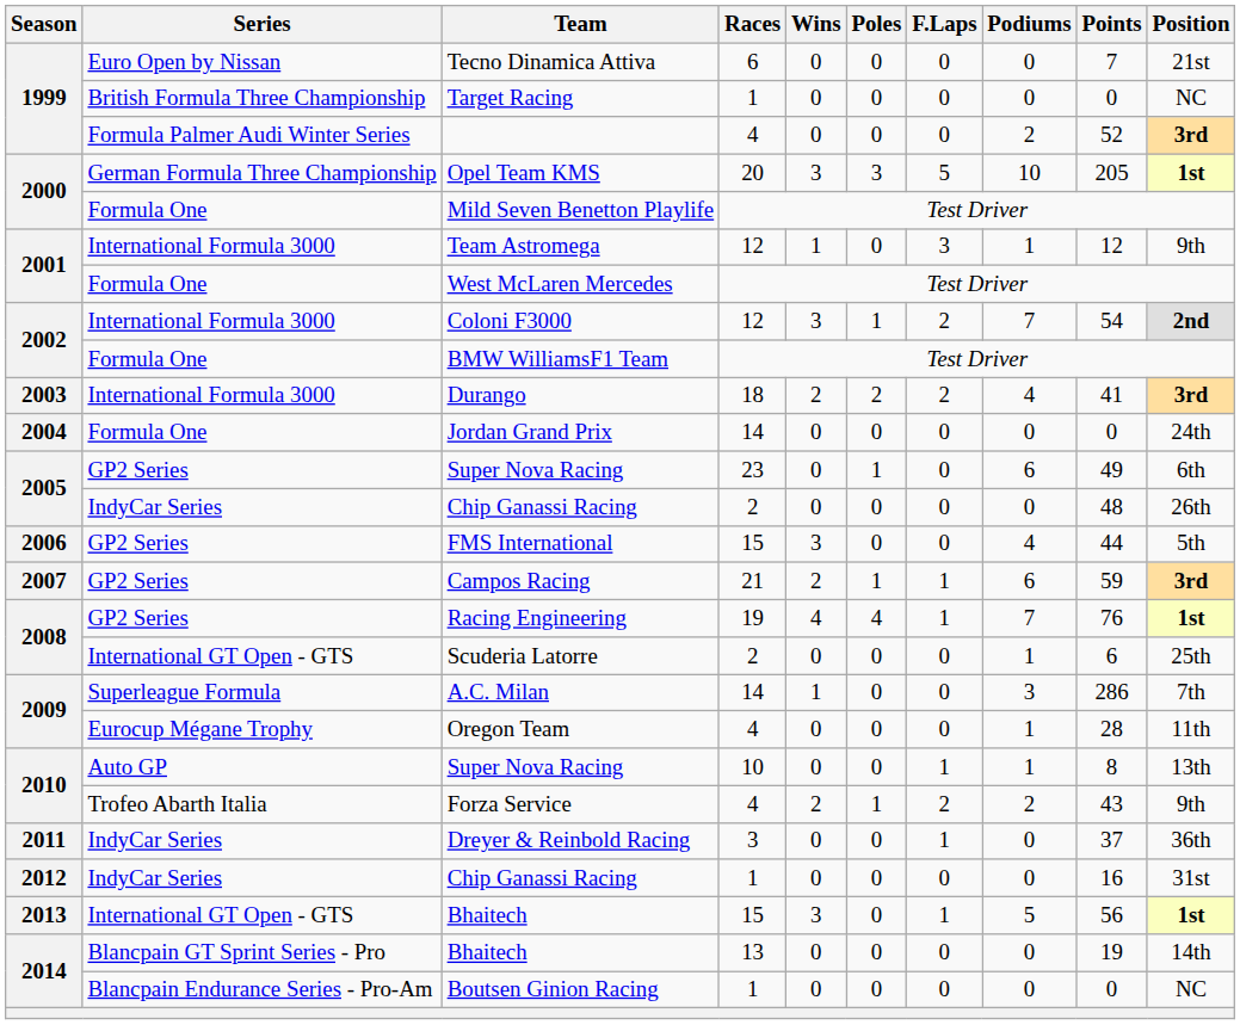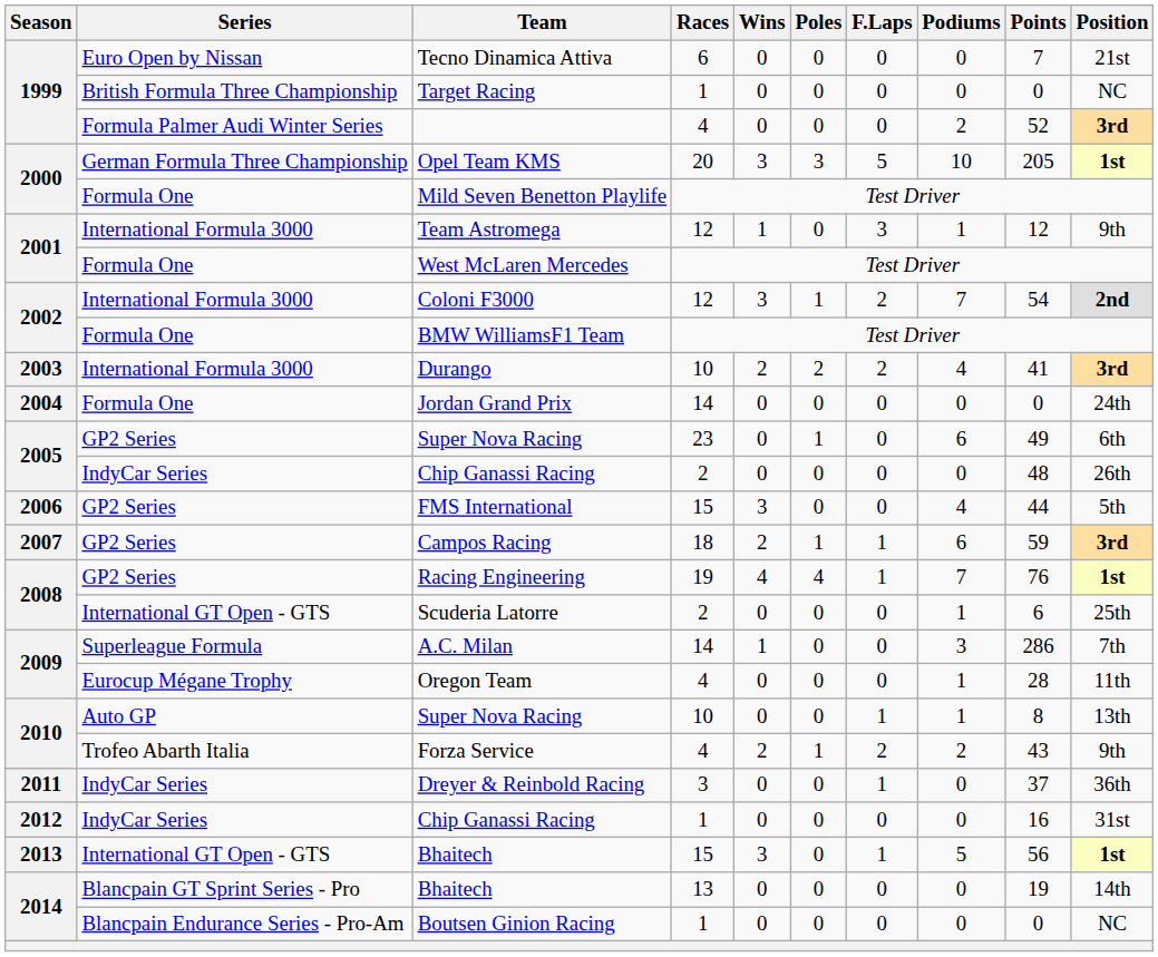 <table class="wikitable" style="font-size: 90%; text-align:center">
 <tr>
 <th>Season</th>
 <th>Series</th>
 <th>Team</th>
 <th>Races</th>
 <th>Wins</th>
 <th>Poles</th>
 <th>F.Laps</th>
 <th>Podiums</th>
 <th>Points</th>
 <th>Position</th>
 </tr>
 <tr>
 <th rowspan=3>1999</th>
 <td align=left><a href='#'>Euro Open by Nissan</a></td>
 <td align=left>Tecno Dinamica Attiva</td>
 <td>6</td>
 <td>0</td>
 <td>0</td>
 <td>0</td>
 <td>0</td>
 <td>7</td>
 <td>21st</td>
 </tr>
 <tr>
 <td align=left><a href='#'>British Formula Three Championship</a></td>
 <td align=left><a href='#'>Target Racing</a></td>
 <td>1</td>
 <td>0</td>
 <td>0</td>
 <td>0</td>
 <td>0</td>
 <td>0</td>
 <td>NC</td>
 </tr>
 <tr>
 <td align=left><a href='#'>Formula Palmer Audi Winter Series</a></td>
 <td align=left></td>
 <td>4</td>
 <td>0</td>
 <td>0</td>
 <td>0</td>
 <td>2</td>
 <td>52</td>
 <td style="background:#FFDF9F;"><strong>3rd</strong></td>
 </tr>
 <tr>
 <th rowspan=2>2000</th>
 <td align=left nowrap><a href='#'>German Formula Three Championship</a></td>
 <td align=left><a href='#'>Opel Team KMS</a></td>
 <td>20</td>
 <td>3</td>
 <td>3</td>
 <td>5</td>
 <td>10</td>
 <td>205</td>
 <td style="background:#FBFFBF;"><strong>1st</strong></td>
 </tr>
 <tr>
 <td align=left><a href='#'>Formula One</a></td>
 <td align=left nowrap><a href='#'>Mild Seven Benetton Playlife</a></td>
 <td colspan=7><em>Test Driver</em></td>
 </tr>
 <tr>
 <th rowspan=2>2001</th>
 <td align=left><a href='#'>International Formula 3000</a></td>
 <td align=left><a href='#'>Team Astromega</a></td>
 <td>12</td>
 <td>1</td>
 <td>0</td>
 <td>3</td>
 <td>1</td>
 <td>12</td>
 <td>9th</td>
 </tr>
 <tr>
 <td align=left><a href='#'>Formula One</a></td>
 <td align=left><a href='#'>West McLaren Mercedes</a></td>
 <td colspan=7><em>Test Driver</em></td>
 </tr>
 <tr>
 <th rowspan=2>2002</th>
 <td align=left><a href='#'>International Formula 3000</a></td>
 <td align=left><a href='#'>Coloni F3000</a></td>
 <td>12</td>
 <td>3</td>
 <td>1</td>
 <td>2</td>
 <td>7</td>
 <td>54</td>
 <td style="background:#DFDFDF;"><strong>2nd</strong></td>
 </tr>
 <tr>
 <td align=left><a href='#'>Formula One</a></td>
 <td align=left><a href='#'>BMW WilliamsF1 Team</a></td>
 <td colspan=7><em>Test Driver</em></td>
 </tr>
 <tr>
 <th>2003</th>
 <td align=left><a href='#'>International Formula 3000</a></td>
 <td align=left><a href='#'>Durango</a></td>
-<td>18</td>
+<td>10</td>
 <td>2</td>
 <td>2</td>
 <td>2</td>
 <td>4</td>
 <td>41</td>
 <td style="background:#FFDF9F;"><strong>3rd</strong></td>
 </tr>
 <tr>
 <th>2004</th>
 <td align=left><a href='#'>Formula One</a></td>
 <td align=left><a href='#'>Jordan Grand Prix</a></td>
 <td>14</td>
 <td>0</td>
 <td>0</td>
 <td>0</td>
 <td>0</td>
 <td>0</td>
 <td>24th</td>
 </tr>
 <tr>
 <th rowspan=2>2005</th>
 <td align=left><a href='#'>GP2 Series</a></td>
 <td align=left><a href='#'>Super Nova Racing</a></td>
 <td>23</td>
 <td>0</td>
 <td>1</td>
 <td>0</td>
 <td>6</td>
 <td>49</td>
 <td>6th</td>
 </tr>
 <tr>
 <td align=left><a href='#'>IndyCar Series</a></td>
 <td align=left><a href='#'>Chip Ganassi Racing</a></td>
 <td>2</td>
 <td>0</td>
 <td>0</td>
 <td>0</td>
 <td>0</td>
 <td>48</td>
 <td>26th</td>
 </tr>
 <tr>
 <th>2006</th>
 <td align=left><a href='#'>GP2 Series</a></td>
 <td align=left><a href='#'>FMS International</a></td>
 <td>15</td>
 <td>3</td>
 <td>0</td>
 <td>0</td>
 <td>4</td>
 <td>44</td>
 <td>5th</td>
 </tr>
 <tr>
 <th>2007</th>
 <td align=left><a href='#'>GP2 Series</a></td>
 <td align=left><a href='#'>Campos Racing</a></td>
-<td>21</td>
+<td>18</td>
 <td>2</td>
 <td>1</td>
 <td>1</td>
 <td>6</td>
 <td>59</td>
 <td style="background:#FFDF9F;"><strong>3rd</strong></td>
 </tr>
 <tr>
 <th rowspan=2>2008</th>
 <td align=left><a href='#'>GP2 Series</a></td>
 <td align=left><a href='#'>Racing Engineering</a></td>
 <td>19</td>
 <td>4</td>
 <td>4</td>
 <td>1</td>
 <td>7</td>
 <td>76</td>
 <td style="background:#FBFFBF;"><strong>1st</strong></td>
 </tr>
 <tr>
 <td align=left><a href='#'>International GT Open</a> - GTS</td>
 <td align=left>Scuderia Latorre</td>
 <td>2</td>
 <td>0</td>
 <td>0</td>
 <td>0</td>
 <td>1</td>
 <td>6</td>
 <td>25th</td>
 </tr>
 <tr>
 <th rowspan=2>2009</th>
 <td align=left><a href='#'>Superleague Formula</a></td>
 <td align=left><a href='#'>A.C. Milan</a></td>
 <td>14</td>
 <td>1</td>
 <td>0</td>
 <td>0</td>
 <td>3</td>
 <td>286</td>
 <td>7th</td>
 </tr>
 <tr>
 <td align=left><a href='#'>Eurocup Mégane Trophy</a></td>
 <td align=left>Oregon Team</td>
 <td>4</td>
 <td>0</td>
 <td>0</td>
 <td>0</td>
 <td>1</td>
 <td>28</td>
 <td>11th</td>
 </tr>
 <tr>
 <th rowspan=2>2010</th>
 <td align=left><a href='#'>Auto GP</a></td>
 <td align=left><a href='#'>Super Nova Racing</a></td>
 <td>10</td>
 <td>0</td>
 <td>0</td>
 <td>1</td>
 <td>1</td>
 <td>8</td>
 <td>13th</td>
 </tr>
 <tr>
 <td align=left>Trofeo Abarth Italia</td>
 <td align=left>Forza Service</td>
 <td>4</td>
 <td>2</td>
 <td>1</td>
 <td>2</td>
 <td>2</td>
 <td>43</td>
 <td>9th</td>
 </tr>
 <tr>
 <th>2011</th>
 <td align=left><a href='#'>IndyCar Series</a></td>
 <td align=left><a href='#'>Dreyer & Reinbold Racing</a></td>
 <td>3</td>
 <td>0</td>
 <td>0</td>
 <td>1</td>
 <td>0</td>
 <td>37</td>
 <td>36th</td>
 </tr>
 <tr>
 <th>2012</th>
 <td align=left><a href='#'>IndyCar Series</a></td>
 <td align=left><a href='#'>Chip Ganassi Racing</a></td>
 <td>1</td>
 <td>0</td>
 <td>0</td>
 <td>0</td>
 <td>0</td>
 <td>16</td>
 <td>31st</td>
 </tr>
 <tr>
 <th>2013</th>
 <td align=left><a href='#'>International GT Open</a> - GTS</td>
 <td align=left><a href='#'>Bhaitech</a></td>
 <td>15</td>
 <td>3</td>
 <td>0</td>
 <td>1</td>
 <td>5</td>
 <td>56</td>
 <td style="background:#FBFFBF;"><strong>1st</strong></td>
 </tr>
 <tr>
 <th rowspan=2>2014</th>
 <td align=left><a href='#'>Blancpain GT Sprint Series</a> - Pro</td>
 <td align=left><a href='#'>Bhaitech</a></td>
 <td>13</td>
 <td>0</td>
 <td>0</td>
 <td>0</td>
 <td>0</td>
 <td>19</td>
 <td>14th</td>
 </tr>
 <tr>
 <td align=left><a href='#'>Blancpain Endurance Series</a> - Pro-Am</td>
 <td align=left><a href='#'>Boutsen Ginion Racing</a></td>
 <td>1</td>
 <td>0</td>
 <td>0</td>
 <td>0</td>
 <td>0</td>
 <td>0</td>
 <td>NC</td>
 </tr>
 <tr>
 <th colspan="10"></th>
 </tr>
 </table>
